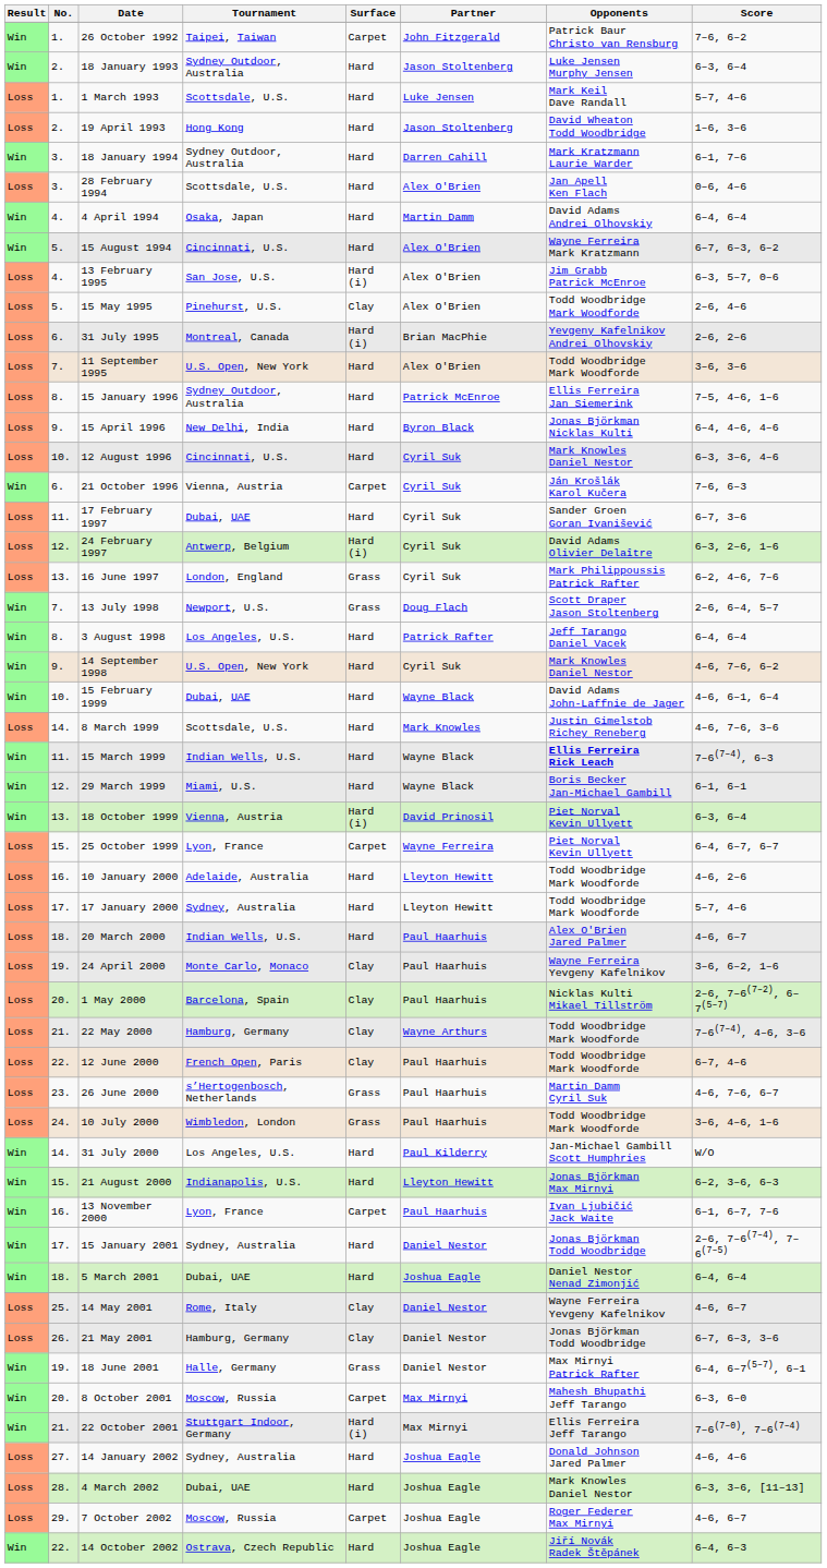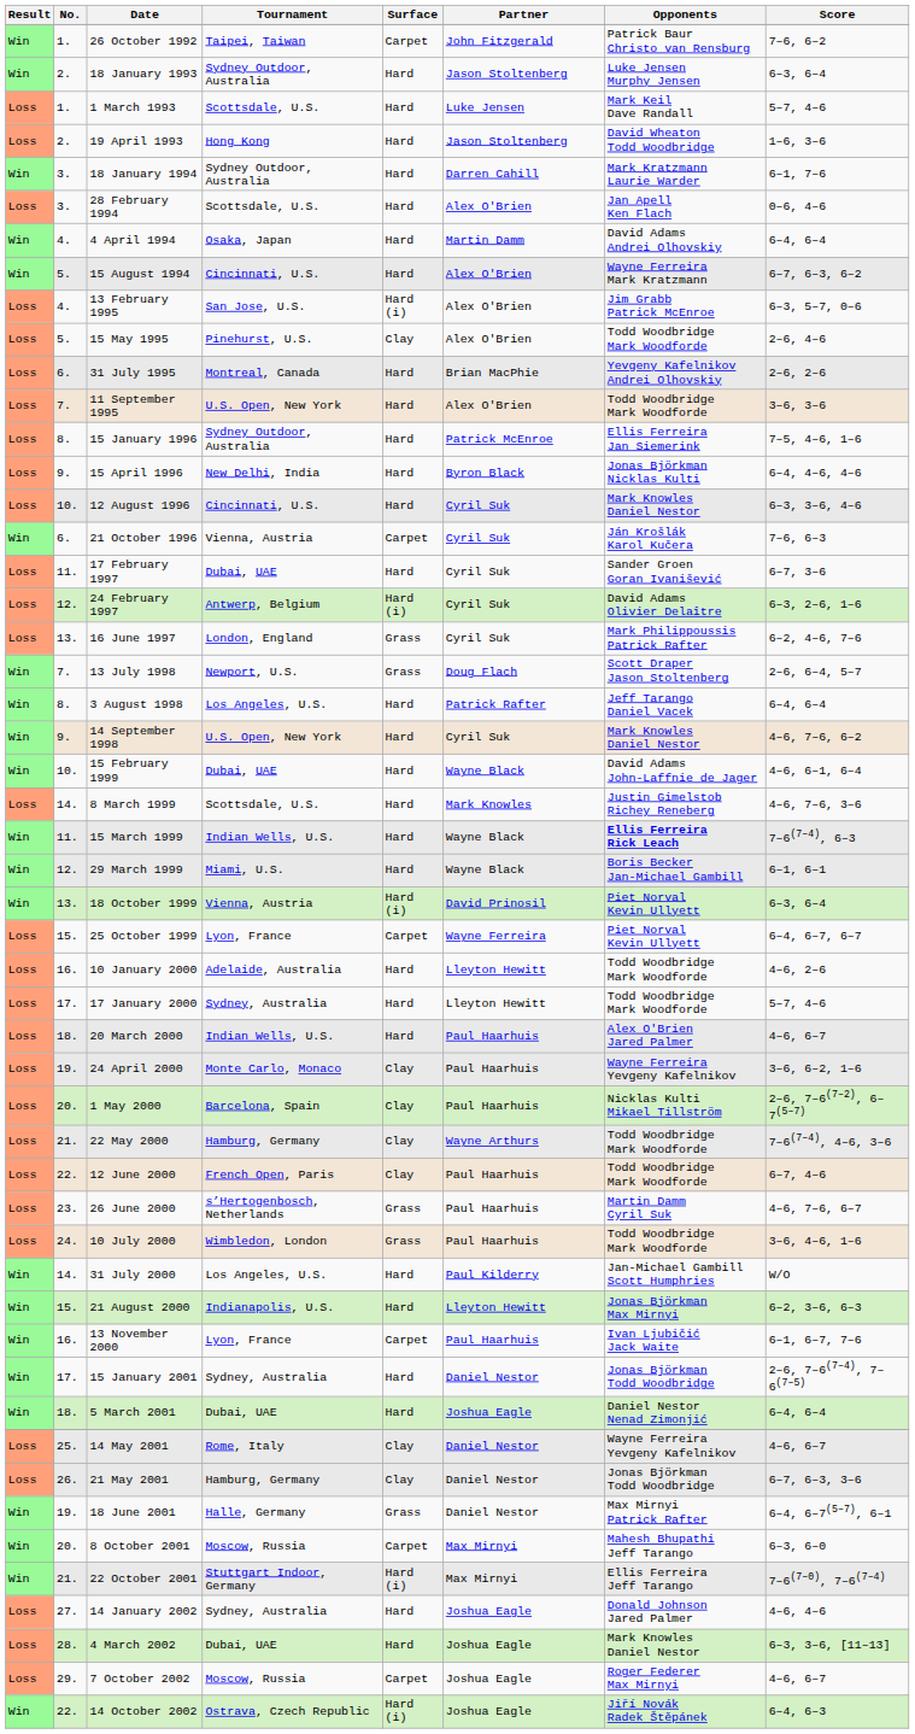 <table class="sortable wikitable">
 <tr>
 <th style="width:40px">Result</th>
 <th style="width:30px">No.</th>
 <th style="width:120px">Date</th>
 <th style="width:190px">Tournament</th>
 <th style="width:60px">Surface</th>
 <th style="width:170px">Partner</th>
 <th style="width:170px">Opponents</th>
 <th style="width:150px" class="unsortable">Score</th>
 </tr>
 <tr>
 </tr>
 <tr>
 <td style="background:#98fb98;">Win</td>
 <td>1.</td>
 <td>26 October 1992</td>
 <td><a href='#'>Taipei</a>, <a href='#'>Taiwan</a></td>
 <td>Carpet</td>
 <td> <a href='#'>John Fitzgerald</a></td>
 <td> Patrick Baur <br>  <a href='#'>Christo van Rensburg</a></td>
 <td>7–6, 6–2</td>
 </tr>
 <tr>
 <td style="background:#98fb98;">Win</td>
 <td>2.</td>
 <td>18 January 1993</td>
 <td><a href='#'>Sydney Outdoor</a>, Australia</td>
 <td>Hard</td>
 <td> <a href='#'>Jason Stoltenberg</a></td>
 <td> <a href='#'>Luke Jensen</a> <br>  <a href='#'>Murphy Jensen</a></td>
 <td>6–3, 6–4</td>
 </tr>
 <tr>
 <td style="background:#ffa07a;">Loss</td>
 <td>1.</td>
 <td>1 March 1993</td>
 <td><a href='#'>Scottsdale</a>, U.S.</td>
 <td>Hard</td>
 <td> <a href='#'>Luke Jensen</a></td>
 <td> <a href='#'>Mark Keil</a> <br>  Dave Randall</td>
 <td>5–7, 4–6</td>
 </tr>
 <tr>
 <td style="background:#ffa07a;">Loss</td>
 <td>2.</td>
 <td>19 April 1993</td>
 <td><a href='#'>Hong Kong</a></td>
 <td>Hard</td>
 <td> <a href='#'>Jason Stoltenberg</a></td>
 <td> <a href='#'>David Wheaton</a> <br>  <a href='#'>Todd Woodbridge</a></td>
 <td>1–6, 3–6</td>
 </tr>
 <tr>
 <td style="background:#98fb98;">Win</td>
 <td>3.</td>
 <td>18 January 1994</td>
 <td>Sydney Outdoor, Australia</td>
 <td>Hard</td>
 <td> <a href='#'>Darren Cahill</a></td>
 <td> <a href='#'>Mark Kratzmann</a> <br>  <a href='#'>Laurie Warder</a></td>
 <td>6–1, 7–6</td>
 </tr>
 <tr>
 <td style="background:#ffa07a;">Loss</td>
 <td>3.</td>
 <td>28 February 1994</td>
 <td>Scottsdale, U.S.</td>
 <td>Hard</td>
 <td> <a href='#'>Alex O'Brien</a></td>
 <td> <a href='#'>Jan Apell</a> <br>  <a href='#'>Ken Flach</a></td>
 <td>0–6, 4–6</td>
 </tr>
 <tr>
 <td style="background:#98fb98;">Win</td>
 <td>4.</td>
 <td>4 April 1994</td>
 <td><a href='#'>Osaka</a>, Japan</td>
 <td>Hard</td>
 <td> <a href='#'>Martin Damm</a></td>
 <td> David Adams <br>  <a href='#'>Andrei Olhovskiy</a></td>
 <td>6–4, 6–4</td>
 </tr>
 <tr bgcolor="#e9e9e9">
 <td style="background:#98fb98;">Win</td>
 <td>5.</td>
 <td>15 August 1994</td>
 <td><a href='#'>Cincinnati</a>, U.S.</td>
 <td>Hard</td>
 <td> <a href='#'>Alex O'Brien</a></td>
 <td> <a href='#'>Wayne Ferreira</a> <br>  Mark Kratzmann</td>
 <td>6–7, 6–3, 6–2</td>
 </tr>
 <tr>
 <td style="background:#ffa07a;">Loss</td>
 <td>4.</td>
 <td>13 February 1995</td>
 <td><a href='#'>San Jose</a>, U.S.</td>
 <td>Hard (i)</td>
 <td> Alex O'Brien</td>
 <td> <a href='#'>Jim Grabb</a> <br>  <a href='#'>Patrick McEnroe</a></td>
 <td>6–3, 5–7, 0–6</td>
 </tr>
 <tr>
 <td style="background:#ffa07a;">Loss</td>
 <td>5.</td>
 <td>15 May 1995</td>
 <td><a href='#'>Pinehurst</a>, U.S.</td>
 <td>Clay</td>
 <td> Alex O'Brien</td>
 <td> Todd Woodbridge <br>  <a href='#'>Mark Woodforde</a></td>
 <td>2–6, 4–6</td>
 </tr>
 <tr bgcolor="#e9e9e9">
 <td style="background:#ffa07a;">Loss</td>
 <td>6.</td>
 <td>31 July 1995</td>
 <td><a href='#'>Montreal</a>, Canada</td>
-<td>Hard (i)</td>
+<td>Hard</td>
 <td> Brian MacPhie</td>
 <td> <a href='#'>Yevgeny Kafelnikov</a> <br>  <a href='#'>Andrei Olhovskiy</a></td>
 <td>2–6, 2–6</td>
 </tr>
 <tr bgcolor="#f3e6d7">
 <td style="background:#ffa07a;">Loss</td>
 <td>7.</td>
 <td>11 September 1995</td>
 <td><a href='#'>U.S. Open</a>, New York</td>
 <td>Hard</td>
 <td> Alex O'Brien</td>
 <td> Todd Woodbridge <br>  Mark Woodforde</td>
 <td>3–6, 3–6</td>
 </tr>
 <tr>
 <td style="background:#ffa07a;">Loss</td>
 <td>8.</td>
 <td>15 January 1996</td>
 <td><a href='#'>Sydney Outdoor</a>, Australia</td>
 <td>Hard</td>
 <td> <a href='#'>Patrick McEnroe</a></td>
 <td> <a href='#'>Ellis Ferreira</a> <br>  <a href='#'>Jan Siemerink</a></td>
 <td>7–5, 4–6, 1–6</td>
 </tr>
 <tr>
 <td style="background:#ffa07a;">Loss</td>
 <td>9.</td>
 <td>15 April 1996</td>
 <td><a href='#'>New Delhi</a>, India</td>
 <td>Hard</td>
 <td> <a href='#'>Byron Black</a></td>
 <td> <a href='#'>Jonas Björkman</a> <br>  <a href='#'>Nicklas Kulti</a></td>
 <td>6–4, 4–6, 4–6</td>
 </tr>
 <tr bgcolor="#e9e9e9">
 <td style="background:#ffa07a;">Loss</td>
 <td>10.</td>
 <td>12 August 1996</td>
 <td><a href='#'>Cincinnati</a>, U.S.</td>
 <td>Hard</td>
 <td> <a href='#'>Cyril Suk</a></td>
 <td> <a href='#'>Mark Knowles</a> <br>  <a href='#'>Daniel Nestor</a></td>
 <td>6–3, 3–6, 4–6</td>
 </tr>
 <tr>
 <td style="background:#98fb98;">Win</td>
 <td>6.</td>
 <td>21 October 1996</td>
 <td>Vienna, Austria</td>
 <td>Carpet</td>
 <td> <a href='#'>Cyril Suk</a></td>
 <td> <a href='#'>Ján Krošlák</a> <br>  <a href='#'>Karol Kučera</a></td>
 <td>7–6, 6–3</td>
 </tr>
 <tr>
 <td style="background:#ffa07a;">Loss</td>
 <td>11.</td>
 <td>17 February 1997</td>
 <td><a href='#'>Dubai</a>, <a href='#'>UAE</a></td>
 <td>Hard</td>
 <td> Cyril Suk</td>
 <td> Sander Groen <br>  <a href='#'>Goran Ivanišević</a></td>
 <td>6–7, 3–6</td>
 </tr>
 <tr bgcolor="#d4f1c5">
 <td style="background:#ffa07a;">Loss</td>
 <td>12.</td>
 <td>24 February 1997</td>
 <td><a href='#'>Antwerp</a>, Belgium</td>
 <td>Hard (i)</td>
 <td> Cyril Suk</td>
 <td> David Adams <br>  <a href='#'>Olivier Delaître</a></td>
 <td>6–3, 2–6, 1–6</td>
 </tr>
 <tr>
 <td style="background:#ffa07a;">Loss</td>
 <td>13.</td>
 <td>16 June 1997</td>
 <td><a href='#'>London</a>, England</td>
 <td>Grass</td>
 <td> Cyril Suk</td>
 <td> <a href='#'>Mark Philippoussis</a> <br>  <a href='#'>Patrick Rafter</a></td>
 <td>6–2, 4–6, 7–6</td>
 </tr>
 <tr>
 <td style="background:#98fb98;">Win</td>
 <td>7.</td>
 <td>13 July 1998</td>
 <td><a href='#'>Newport</a>, U.S.</td>
 <td>Grass</td>
 <td> <a href='#'>Doug Flach</a></td>
 <td> <a href='#'>Scott Draper</a> <br>  <a href='#'>Jason Stoltenberg</a></td>
 <td>2–6, 6–4, 5–7</td>
 </tr>
 <tr>
 <td style="background:#98fb98;">Win</td>
 <td>8.</td>
 <td>3 August 1998</td>
 <td><a href='#'>Los Angeles</a>, U.S.</td>
 <td>Hard</td>
 <td> <a href='#'>Patrick Rafter</a></td>
 <td> <a href='#'>Jeff Tarango</a> <br>  <a href='#'>Daniel Vacek</a></td>
 <td>6–4, 6–4</td>
 </tr>
 <tr bgcolor="#f3e6d7">
 <td style="background:#98fb98;">Win</td>
 <td>9.</td>
 <td>14 September 1998</td>
 <td><a href='#'>U.S. Open</a>, New York</td>
 <td>Hard</td>
 <td> Cyril Suk</td>
 <td> <a href='#'>Mark Knowles</a> <br>  <a href='#'>Daniel Nestor</a></td>
 <td>4–6, 7–6, 6–2</td>
 </tr>
 <tr>
 <td style="background:#98fb98;">Win</td>
 <td>10.</td>
 <td>15 February 1999</td>
 <td><a href='#'>Dubai</a>, <a href='#'>UAE</a></td>
 <td>Hard</td>
 <td> <a href='#'>Wayne Black</a></td>
 <td> David Adams <br>  <a href='#'>John-Laffnie de Jager</a></td>
 <td>4–6, 6–1, 6–4</td>
 </tr>
 <tr>
 <td style="background:#ffa07a;">Loss</td>
 <td>14.</td>
 <td>8 March 1999</td>
 <td>Scottsdale, U.S.</td>
 <td>Hard</td>
 <td> <a href='#'>Mark Knowles</a></td>
 <td> <a href='#'>Justin Gimelstob</a> <br>  <a href='#'>Richey Reneberg</a></td>
 <td>4–6, 7–6, 3–6</td>
 </tr>
 <tr bgcolor="#e9e9e9">
 <td style="background:#98fb98;">Win</td>
 <td>11.</td>
 <td>15 March 1999</td>
 <td><a href='#'>Indian Wells</a>, U.S.</td>
 <td>Hard</td>
 <td> Wayne Black</td>
 <td><strong> <a href='#'>Ellis Ferreira</a> <br>  <a href='#'>Rick Leach</a></strong></td>
 <td>7–6<sup>(7–4)</sup>, 6–3</td>
 </tr>
 <tr bgcolor="#e9e9e9">
 <td style="background:#98fb98;">Win</td>
 <td>12.</td>
 <td>29 March 1999</td>
 <td><a href='#'>Miami</a>, U.S.</td>
 <td>Hard</td>
 <td> Wayne Black</td>
 <td> <a href='#'>Boris Becker</a> <br>  <a href='#'>Jan-Michael Gambill</a></td>
 <td>6–1, 6–1</td>
 </tr>
 <tr bgcolor="#d4f1c5">
 <td style="background:#98fb98;">Win</td>
 <td>13.</td>
 <td>18 October 1999</td>
 <td><a href='#'>Vienna</a>, Austria</td>
 <td>Hard (i)</td>
 <td> <a href='#'>David Prinosil</a></td>
 <td> <a href='#'>Piet Norval</a> <br>  <a href='#'>Kevin Ullyett</a></td>
 <td>6–3, 6–4</td>
 </tr>
 <tr>
 <td style="background:#ffa07a;">Loss</td>
 <td>15.</td>
 <td>25 October 1999</td>
 <td><a href='#'>Lyon</a>, France</td>
 <td>Carpet</td>
 <td> <a href='#'>Wayne Ferreira</a></td>
 <td> <a href='#'>Piet Norval</a> <br>  <a href='#'>Kevin Ullyett</a></td>
 <td>6–4, 6–7, 6–7</td>
 </tr>
 <tr>
 <td style="background:#ffa07a;">Loss</td>
 <td>16.</td>
 <td>10 January 2000</td>
 <td><a href='#'>Adelaide</a>, Australia</td>
 <td>Hard</td>
 <td> <a href='#'>Lleyton Hewitt</a></td>
 <td> Todd Woodbridge <br>  Mark Woodforde</td>
 <td>4–6, 2–6</td>
 </tr>
 <tr>
 <td style="background:#ffa07a;">Loss</td>
 <td>17.</td>
 <td>17 January 2000</td>
 <td><a href='#'>Sydney</a>, Australia</td>
 <td>Hard</td>
 <td> Lleyton Hewitt</td>
 <td> Todd Woodbridge <br>  Mark Woodforde</td>
 <td>5–7, 4–6</td>
 </tr>
 <tr bgcolor="#e9e9e9">
 <td style="background:#ffa07a;">Loss</td>
 <td>18.</td>
 <td>20 March 2000</td>
 <td><a href='#'>Indian Wells</a>, U.S.</td>
 <td>Hard</td>
 <td> <a href='#'>Paul Haarhuis</a></td>
 <td> <a href='#'>Alex O'Brien</a> <br>  <a href='#'>Jared Palmer</a></td>
 <td>4–6, 6–7</td>
 </tr>
 <tr bgcolor="#e9e9e9">
 <td style="background:#ffa07a;">Loss</td>
 <td>19.</td>
 <td>24 April 2000</td>
 <td><a href='#'>Monte Carlo</a>, <a href='#'>Monaco</a></td>
 <td>Clay</td>
 <td> Paul Haarhuis</td>
 <td> <a href='#'>Wayne Ferreira</a> <br>  Yevgeny Kafelnikov</td>
 <td>3–6, 6–2, 1–6</td>
 </tr>
 <tr bgcolor="#d4f1c5">
 <td style="background:#ffa07a;">Loss</td>
 <td>20.</td>
 <td>1 May 2000</td>
 <td><a href='#'>Barcelona</a>, Spain</td>
 <td>Clay</td>
 <td> Paul Haarhuis</td>
 <td> Nicklas Kulti <br>  <a href='#'>Mikael Tillström</a></td>
 <td>2–6, 7–6<sup>(7–2)</sup>, 6–7<sup>(5–7)</sup></td>
 </tr>
 <tr bgcolor="#e9e9e9">
 <td style="background:#ffa07a;">Loss</td>
 <td>21.</td>
 <td>22 May 2000</td>
 <td><a href='#'>Hamburg</a>, Germany</td>
 <td>Clay</td>
 <td> <a href='#'>Wayne Arthurs</a></td>
 <td> Todd Woodbridge <br>  Mark Woodforde</td>
 <td>7–6<sup>(7–4)</sup>, 4–6, 3–6</td>
 </tr>
 <tr bgcolor="#f3e6d7">
 <td style="background:#ffa07a;">Loss</td>
 <td>22.</td>
 <td>12 June 2000</td>
 <td><a href='#'>French Open</a>, Paris</td>
 <td>Clay</td>
 <td> Paul Haarhuis</td>
 <td> Todd Woodbridge <br>  Mark Woodforde</td>
 <td>6–7, 4–6</td>
 </tr>
 <tr>
 <td style="background:#ffa07a;">Loss</td>
 <td>23.</td>
 <td>26 June 2000</td>
 <td><a href='#'>s’Hertogenbosch</a>, Netherlands</td>
 <td>Grass</td>
 <td> Paul Haarhuis</td>
 <td> <a href='#'>Martin Damm</a> <br>  <a href='#'>Cyril Suk</a></td>
 <td>4–6, 7–6, 6–7</td>
 </tr>
 <tr bgcolor="#f3e6d7">
 <td style="background:#ffa07a;">Loss</td>
 <td>24.</td>
 <td>10 July 2000</td>
 <td><a href='#'>Wimbledon</a>, London</td>
 <td>Grass</td>
 <td> Paul Haarhuis</td>
 <td> Todd Woodbridge <br>  Mark Woodforde</td>
 <td>3–6, 4–6, 1–6</td>
 </tr>
 <tr>
 <td style="background:#98fb98;">Win</td>
 <td>14.</td>
 <td>31 July 2000</td>
 <td>Los Angeles, U.S.</td>
 <td>Hard</td>
 <td> <a href='#'>Paul Kilderry</a></td>
 <td> Jan-Michael Gambill <br>  <a href='#'>Scott Humphries</a></td>
 <td>W/O</td>
 </tr>
 <tr bgcolor="#d4f1c5">
 <td style="background:#98fb98;">Win</td>
 <td>15.</td>
 <td>21 August 2000</td>
 <td><a href='#'>Indianapolis</a>, U.S.</td>
 <td>Hard</td>
 <td> <a href='#'>Lleyton Hewitt</a></td>
 <td> <a href='#'>Jonas Björkman</a> <br>  <a href='#'>Max Mirnyi</a></td>
 <td>6–2, 3–6, 6–3</td>
 </tr>
 <tr>
 <td style="background:#98fb98;">Win</td>
 <td>16.</td>
 <td>13 November 2000</td>
 <td><a href='#'>Lyon</a>, France</td>
 <td>Carpet</td>
 <td> <a href='#'>Paul Haarhuis</a></td>
 <td> <a href='#'>Ivan Ljubičić</a> <br>  <a href='#'>Jack Waite</a></td>
 <td>6–1, 6–7, 7–6</td>
 </tr>
 <tr>
 <td style="background:#98fb98;">Win</td>
 <td>17.</td>
 <td>15 January 2001</td>
 <td>Sydney, Australia</td>
 <td>Hard</td>
 <td> <a href='#'>Daniel Nestor</a></td>
 <td> <a href='#'>Jonas Björkman</a> <br>  <a href='#'>Todd Woodbridge</a></td>
 <td>2–6, 7–6<sup>(7–4)</sup>, 7–6<sup>(7–5)</sup></td>
 </tr>
 <tr bgcolor="#d4f1c5">
 <td style="background:#98fb98;">Win</td>
 <td>18.</td>
 <td>5 March 2001</td>
 <td>Dubai, UAE</td>
 <td>Hard</td>
 <td> <a href='#'>Joshua Eagle</a></td>
 <td> Daniel Nestor <br>  <a href='#'>Nenad Zimonjić</a></td>
 <td>6–4, 6–4</td>
 </tr>
 <tr>
 </tr>
 <tr bgcolor="#e9e9e9">
 <td style="background:#ffa07a;">Loss</td>
 <td>25.</td>
 <td>14 May 2001</td>
 <td><a href='#'>Rome</a>, Italy</td>
 <td>Clay</td>
 <td> <a href='#'>Daniel Nestor</a></td>
 <td> Wayne Ferreira <br>  Yevgeny Kafelnikov</td>
 <td>4–6, 6–7</td>
 </tr>
 <tr bgcolor="#e9e9e9">
 <td style="background:#ffa07a;">Loss</td>
 <td>26.</td>
 <td>21 May 2001</td>
 <td>Hamburg, Germany</td>
 <td>Clay</td>
 <td> Daniel Nestor</td>
 <td> Jonas Björkman <br>  Todd Woodbridge</td>
 <td>6–7, 6–3, 3–6</td>
 </tr>
 <tr>
 <td style="background:#98fb98;">Win</td>
 <td>19.</td>
 <td>18 June 2001</td>
 <td><a href='#'>Halle</a>, Germany</td>
 <td>Grass</td>
 <td> Daniel Nestor</td>
 <td> Max Mirnyi <br>  <a href='#'>Patrick Rafter</a></td>
 <td>6–4, 6–7<sup>(5–7)</sup>, 6–1</td>
 </tr>
 <tr>
 <td style="background:#98fb98;">Win</td>
 <td>20.</td>
 <td>8 October 2001</td>
 <td><a href='#'>Moscow</a>, Russia</td>
 <td>Carpet</td>
 <td> <a href='#'>Max Mirnyi</a></td>
 <td> <a href='#'>Mahesh Bhupathi</a> <br>  Jeff Tarango</td>
 <td>6–3, 6–0</td>
 </tr>
 <tr bgcolor="#e9e9e9">
 <td style="background:#98fb98;">Win</td>
 <td>21.</td>
 <td>22 October 2001</td>
 <td><a href='#'>Stuttgart Indoor</a>, Germany</td>
 <td>Hard (i)</td>
 <td> Max Mirnyi</td>
 <td> Ellis Ferreira <br>  Jeff Tarango</td>
 <td>7–6<sup>(7–0)</sup>, 7–6<sup>(7–4)</sup></td>
 </tr>
 <tr>
 <td style="background:#ffa07a;">Loss</td>
 <td>27.</td>
 <td>14 January 2002</td>
 <td>Sydney, Australia</td>
 <td>Hard</td>
 <td> <a href='#'>Joshua Eagle</a></td>
 <td> <a href='#'>Donald Johnson</a> <br>  Jared Palmer</td>
 <td>4–6, 4–6</td>
 </tr>
 <tr bgcolor="#d4f1c5">
 <td style="background:#ffa07a;">Loss</td>
 <td>28.</td>
 <td>4 March 2002</td>
 <td>Dubai, UAE</td>
 <td>Hard</td>
 <td> Joshua Eagle</td>
 <td> Mark Knowles <br>  Daniel Nestor</td>
 <td>6–3, 3–6, [11–13]</td>
 </tr>
 <tr>
 <td style="background:#ffa07a;">Loss</td>
 <td>29.</td>
 <td>7 October 2002</td>
 <td><a href='#'>Moscow</a>, Russia</td>
 <td>Carpet</td>
 <td> Joshua Eagle</td>
 <td> <a href='#'>Roger Federer</a> <br>  <a href='#'>Max Mirnyi</a></td>
 <td>4–6, 6–7</td>
 </tr>
 <tr bgcolor="#d4f1c5">
 <td style="background:#98fb98;">Win</td>
 <td>22.</td>
 <td>14 October 2002</td>
 <td><a href='#'>Ostrava</a>, Czech Republic</td>
-<td>Hard</td>
+<td>Hard (i)</td>
 <td> Joshua Eagle</td>
 <td> <a href='#'>Jiří Novák</a> <br>  <a href='#'>Radek Štěpánek</a></td>
 <td>6–4, 6–3</td>
 </tr>
 </table>
